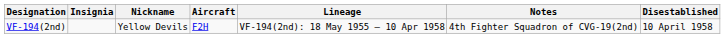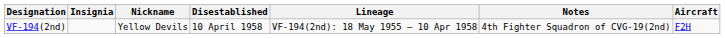 <table class="wikitable">
 <tr>
 <th>Designation</th>
 <th>Insignia</th>
 <th>Nickname</th>
-<th>Aircraft</th>
+<th>Disestablished</th>
 <th>Lineage</th>
 <th>Notes</th>
-<th>Disestablished</th>
+<th>Aircraft</th>
 </tr>
 <tr>
 <td><a href='#'>VF-194</a>(2nd)</td>
 <td></td>
 <td>Yellow Devils</td>
-<td><a href='#'>F2H</a></td>
+<td>10 April 1958</td>
 <td style="white-space: nowrap;">VF-194(2nd): 18 May 1955 – 10 Apr 1958</td>
 <td>4th Fighter Squadron of CVG-19(2nd)</td>
-<td>10 April 1958</td>
+<td><a href='#'>F2H</a></td>
 </tr>
 </table>
